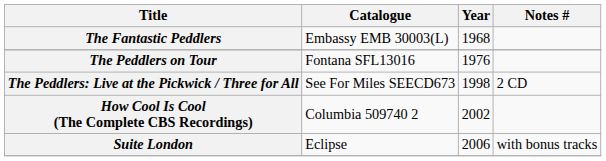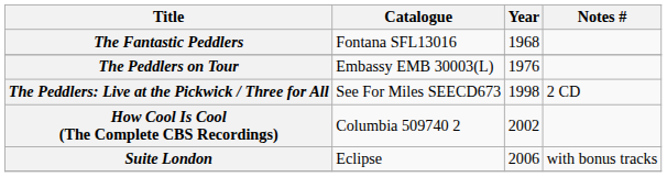 <table class="wikitable plainrowheaders sortable">
 <tr>
 <th scope="col" class="unsortable">Title</th>
 <th scope="col">Catalogue</th>
 <th scope="col">Year</th>
 <th scope="col" class="unsortable">Notes #</th>
 </tr>
 <tr>
 <th scope="row"><em>The Fantastic Peddlers</em></th>
-<td>Embassy EMB 30003(L)</td>
+<td>Fontana SFL13016</td>
 <td>1968</td>
 <td></td>
 </tr>
 <tr>
 </tr>
 <tr>
 <th scope="row"><em>The Peddlers on Tour</em></th>
-<td>Fontana SFL13016</td>
+<td>Embassy EMB 30003(L)</td>
 <td>1976</td>
 <td></td>
 </tr>
 <tr>
 <th scope="row"><em>The Peddlers: Live at the Pickwick / Three for All</em></th>
 <td>See For Miles SEECD673</td>
 <td>1998</td>
 <td>2 CD</td>
 </tr>
 <tr>
 <th scope="row"><em>How Cool Is Cool</em><br>(The Complete CBS Recordings)</th>
 <td>Columbia 509740 2</td>
 <td>2002</td>
 <td></td>
 </tr>
 <tr>
 <th scope="row"><em>Suite London</em></th>
 <td>Eclipse</td>
 <td>2006</td>
 <td>with bonus tracks</td>
 </tr>
 <tr>
 </tr>
 </table>
